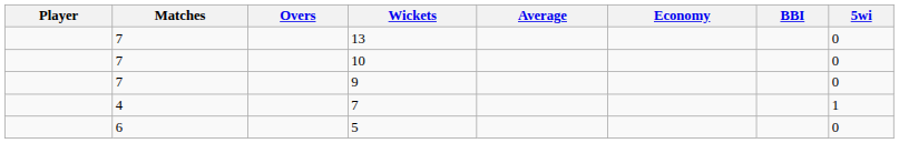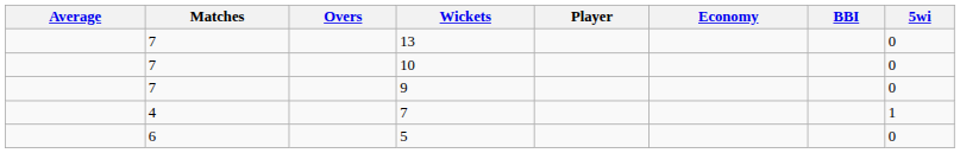 <table class="wikitable sortable" style="width:80%;">
 <tr>
-<th>Player</th>
+<th><a href='#'>Average</a></th>
 <th>Matches</th>
 <th><a href='#'>Overs</a></th>
 <th><a href='#'>Wickets</a></th>
-<th><a href='#'>Average</a></th>
+<th>Player</th>
 <th><a href='#'>Economy</a></th>
 <th><a href='#'>BBI</a></th>
 <th><a href='#'>5wi</a></th>
 </tr>
 <tr>
 <td></td>
 <td>7</td>
 <td></td>
 <td>13</td>
 <td></td>
 <td></td>
 <td></td>
 <td>0</td>
 </tr>
 <tr>
 <td></td>
 <td>7</td>
 <td></td>
 <td>10</td>
 <td></td>
 <td></td>
 <td></td>
 <td>0</td>
 </tr>
 <tr>
 <td></td>
 <td>7</td>
 <td></td>
 <td>9</td>
 <td></td>
 <td></td>
 <td></td>
 <td>0</td>
 </tr>
 <tr>
 <td></td>
 <td>4</td>
 <td></td>
 <td>7</td>
 <td></td>
 <td></td>
 <td></td>
 <td>1</td>
 </tr>
 <tr>
 <td></td>
 <td>6</td>
 <td></td>
 <td>5</td>
 <td></td>
 <td></td>
 <td></td>
 <td>0</td>
 </tr>
 </table>
